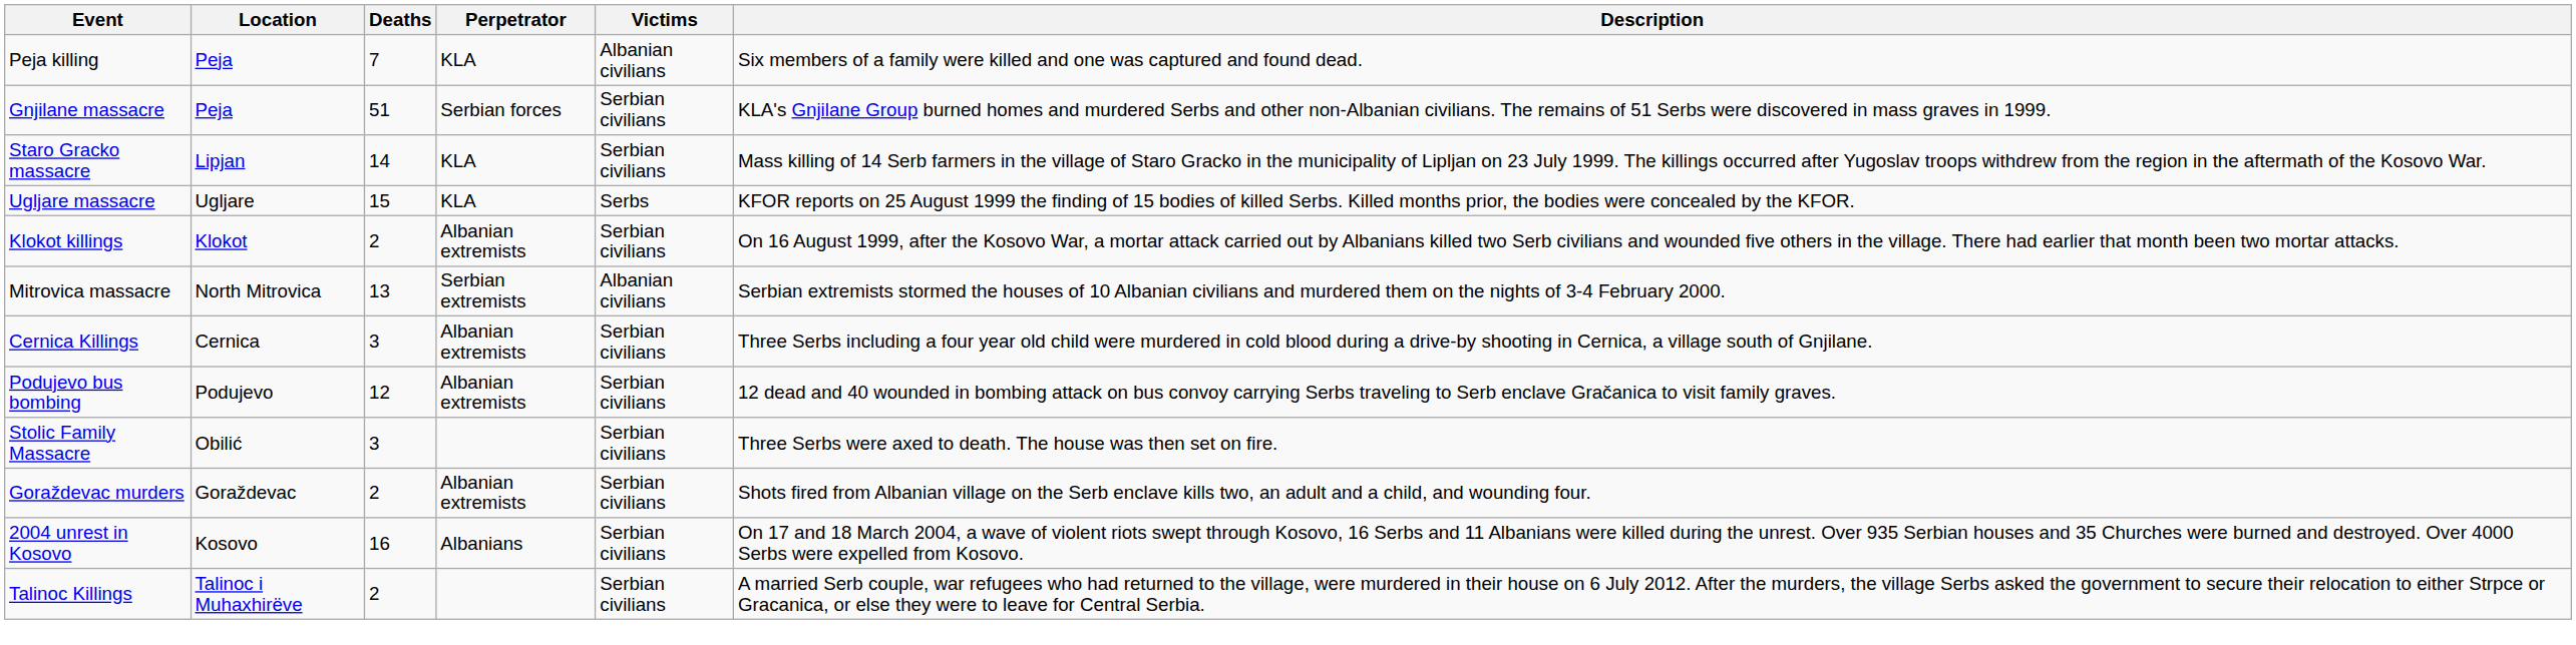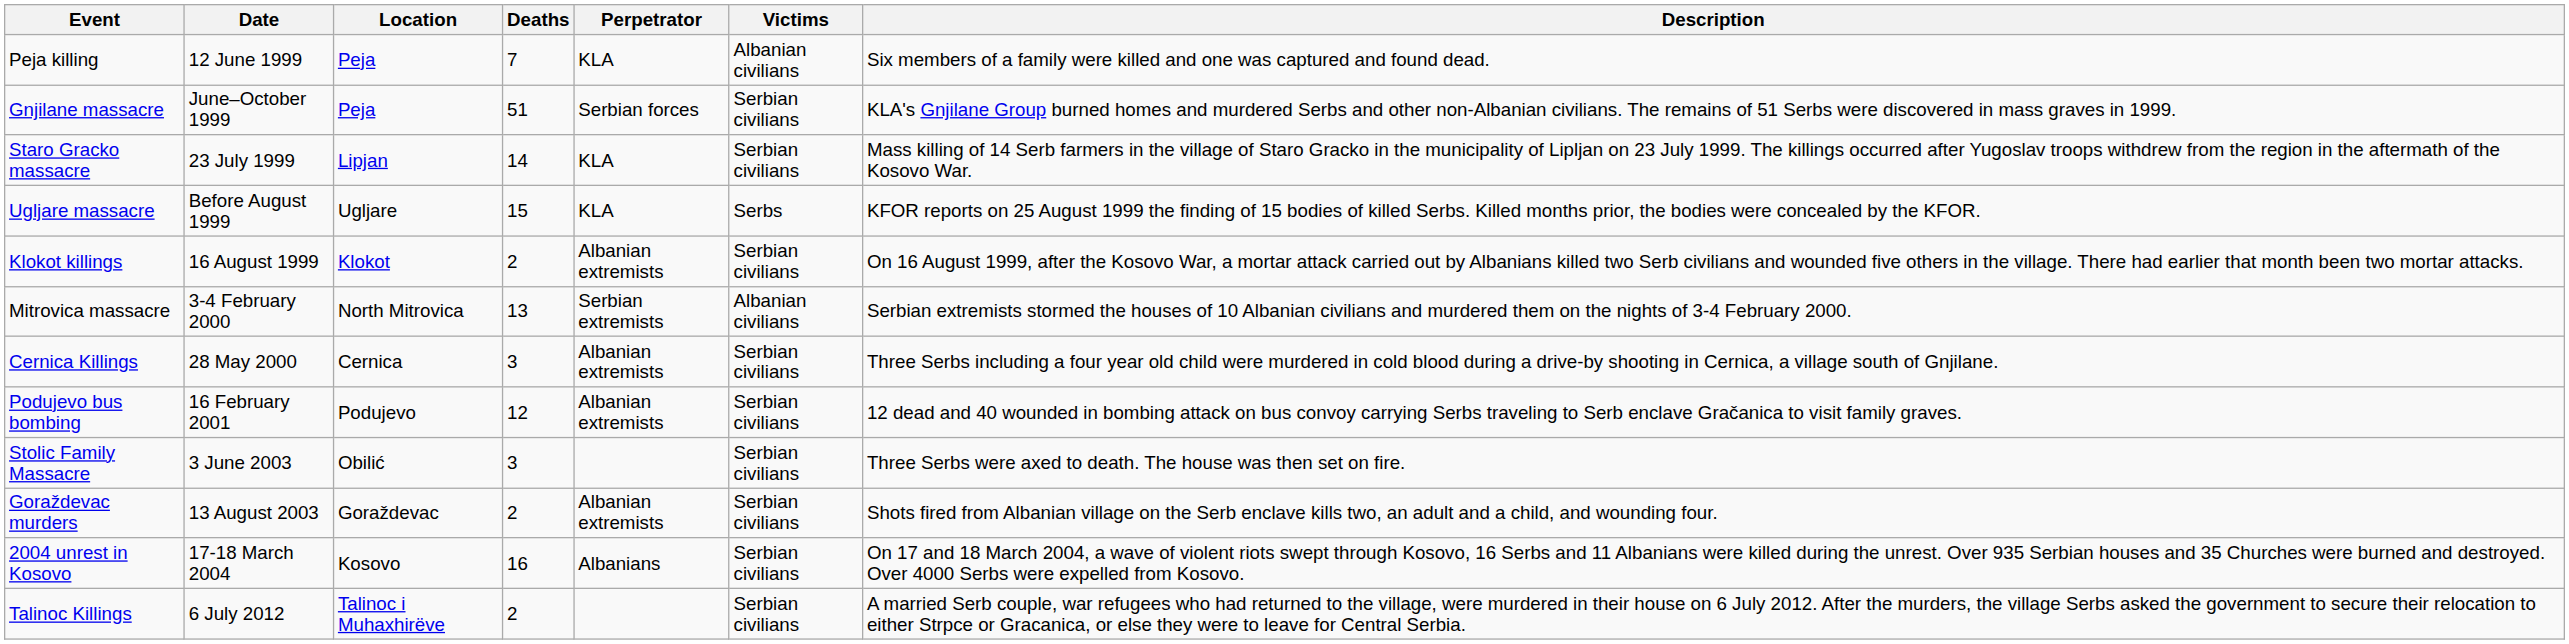 <table class="sortable wikitable" style="font-size:90%;">
 <tr>
 <th>Event</th>
+<th>Date</th>
 <th>Location</th>
 <th>Deaths</th>
 <th>Perpetrator</th>
 <th>Victims</th>
 <th class="unsortable">Description</th>
 </tr>
 <tr>
 <td>Peja killing</td>
+<td>12 June 1999</td>
 <td><a href='#'>Peja</a></td>
 <td>7</td>
 <td>KLA</td>
 <td>Albanian civilians</td>
 <td>Six members of a family were killed and one was captured and found dead.</td>
 </tr>
 <tr>
 <td><a href='#'>Gnjilane massacre</a></td>
+<td>June–October 1999</td>
 <td><a href='#'>Peja</a></td>
 <td>51</td>
 <td>Serbian forces</td>
 <td>Serbian civilians</td>
 <td>KLA's <a href='#'>Gnjilane Group</a> burned homes and murdered Serbs and other non-Albanian civilians. The remains of 51 Serbs were discovered in mass graves in 1999.</td>
 </tr>
 <tr>
 <td><a href='#'>Staro Gracko massacre</a></td>
+<td>23 July 1999</td>
 <td><a href='#'>Lipjan</a></td>
 <td>14</td>
 <td>KLA</td>
 <td>Serbian civilians</td>
 <td>Mass killing of 14 Serb farmers in the village of Staro Gracko in the municipality of Lipljan on 23 July 1999. The killings occurred after Yugoslav troops withdrew from the region in the aftermath of the Kosovo War.</td>
 </tr>
 <tr>
 <td><a href='#'>Ugljare massacre</a></td>
+<td>Before August 1999</td>
 <td>Ugljare</td>
 <td>15</td>
 <td>KLA</td>
 <td>Serbs</td>
 <td>KFOR reports on 25 August 1999 the finding of 15 bodies of killed Serbs. Killed months prior, the bodies were concealed by the KFOR.</td>
 </tr>
 <tr>
 <td><a href='#'>Klokot killings</a></td>
+<td>16 August 1999</td>
 <td><a href='#'>Klokot</a></td>
 <td>2</td>
 <td>Albanian extremists</td>
 <td>Serbian civilians</td>
 <td>On 16 August 1999, after the Kosovo War, a mortar attack carried out by Albanians killed two Serb civilians and wounded five others in the village. There had earlier that month been two mortar attacks.</td>
 </tr>
 <tr>
 <td>Mitrovica massacre</td>
+<td>3-4 February 2000</td>
 <td>North Mitrovica</td>
 <td>13</td>
 <td>Serbian extremists</td>
 <td>Albanian civilians</td>
 <td>Serbian extremists stormed the houses of 10 Albanian civilians and murdered them on the nights of 3-4 February 2000. </td>
 </tr>
 <tr>
 <td><a href='#'>Cernica Killings</a></td>
+<td>28 May 2000</td>
 <td>Cernica</td>
 <td>3</td>
 <td>Albanian extremists</td>
 <td>Serbian civilians</td>
 <td>Three Serbs including a four year old child were murdered in cold blood during a drive-by shooting in Cernica, a village south of Gnjilane.</td>
 </tr>
 <tr>
 <td><a href='#'>Podujevo bus bombing</a></td>
+<td>16 February 2001</td>
 <td>Podujevo</td>
 <td>12</td>
 <td>Albanian extremists</td>
 <td>Serbian civilians</td>
 <td>12 dead and 40 wounded in bombing attack on bus convoy carrying Serbs traveling to Serb enclave Gračanica to visit family graves.</td>
 </tr>
 <tr>
 <td><a href='#'>Stolic Family Massacre</a></td>
+<td>3 June 2003</td>
 <td>Obilić</td>
 <td>3</td>
 <td></td>
 <td>Serbian civilians</td>
 <td>Three Serbs were axed to death. The house was then set on fire.</td>
 </tr>
 <tr>
 <td><a href='#'>Goraždevac murders</a></td>
+<td>13 August 2003</td>
 <td>Goraždevac</td>
 <td>2</td>
 <td>Albanian extremists</td>
 <td>Serbian civilians</td>
 <td>Shots fired from Albanian village on the Serb enclave kills two, an adult and a child, and wounding four.</td>
 </tr>
 <tr>
 <td><a href='#'>2004 unrest in Kosovo</a></td>
+<td>17-18 March 2004</td>
 <td>Kosovo</td>
 <td>16</td>
 <td>Albanians</td>
 <td>Serbian civilians</td>
 <td>On 17 and 18 March 2004, a wave of violent riots swept through Kosovo, 16 Serbs and 11 Albanians were killed during the unrest. Over 935 Serbian houses and 35 Churches were burned and destroyed. Over 4000 Serbs were expelled from Kosovo.</td>
 </tr>
 <tr>
 <td><a href='#'>Talinoc Killings</a></td>
+<td>6 July 2012</td>
 <td><a href='#'>Talinoc i Muhaxhirëve</a></td>
 <td>2</td>
 <td></td>
 <td>Serbian civilians</td>
 <td>A married Serb couple, war refugees who had returned to the village, were murdered in their house on 6 July 2012. After the murders, the village Serbs asked the government to secure their relocation to either Strpce or Gracanica, or else they were to leave for Central Serbia.</td>
 </tr>
 </table>
